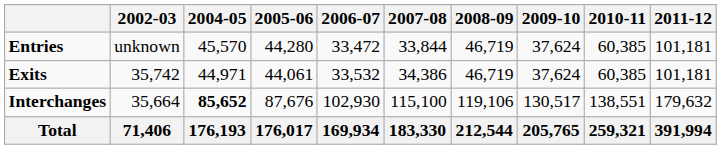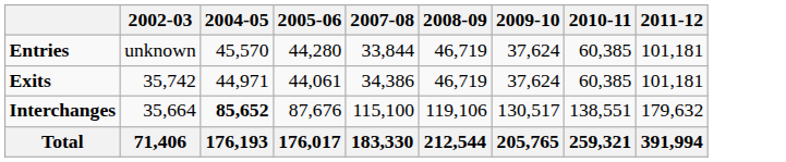 <table class="wikitable">
 <tr>
 <th> </th>
 <th>2002-03</th>
 <th>2004-05</th>
 <th>2005-06</th>
-<th>2006-07</th>
 <th>2007-08</th>
 <th>2008-09</th>
 <th>2009-10</th>
 <th>2010-11</th>
 <th>2011-12</th>
 </tr>
 <tr>
 <td><strong>Entries</strong></td>
 <td align="right">unknown</td>
 <td align="right">45,570</td>
 <td align="right">44,280</td>
-<td align="right">33,472</td>
 <td align="right">33,844</td>
 <td align="right">46,719</td>
 <td align="right">37,624</td>
 <td align="right">60,385</td>
 <td align="right">101,181</td>
 </tr>
 <tr>
 <td><strong>Exits</strong></td>
 <td align="right">35,742</td>
 <td align="right">44,971</td>
 <td align="right">44,061</td>
-<td align="right">33,532</td>
 <td align="right">34,386</td>
 <td align="right">46,719</td>
 <td align="right">37,624</td>
 <td align="right">60,385</td>
 <td align="right">101,181</td>
 </tr>
 <tr>
 <td><strong>Interchanges</strong></td>
 <td align="right">35,664</td>
 <td align="right"><strong>85,652</strong></td>
 <td align="right">87,676</td>
-<td align="right">102,930</td>
 <td align="right">115,100</td>
 <td align="right">119,106</td>
 <td align="right">130,517</td>
 <td align="right">138,551</td>
 <td align="right">179,632</td>
 </tr>
 <tr>
 <th>Total</th>
 <th align="right">71,406</th>
 <th align="right">176,193</th>
 <th align="right">176,017</th>
-<th align="right">169,934</th>
 <th align="right">183,330</th>
 <th align="right">212,544</th>
 <th align="right">205,765</th>
 <th align="right">259,321</th>
 <th align="right">391,994</th>
 </tr>
 </table>
